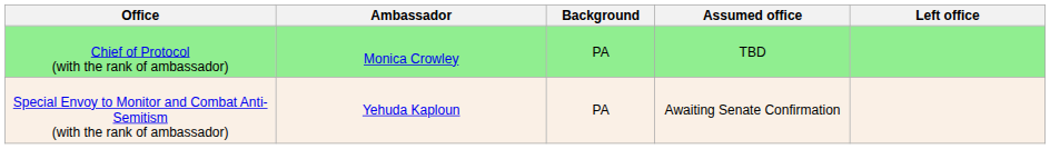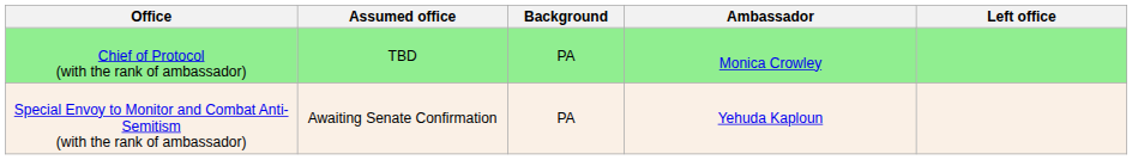 <table class="wikitable sortable" style="text-align:center">
 <tr>
 <th style="width:25%;">Office</th>
+<th style="width:18%;" data-sort-="" type="date">Assumed office</th>
+<th style="width:10%;">Background</th>
 <th style="width:25%;">Ambassador</th>
-<th style="width:10%;">Background</th>
-<th style="width:18%;" data-sort-="" type="date">Assumed office</th>
 <th style="width:18%;" data-sort-="" type="date">Left office</th>
 </tr>
 <tr style="background:lightgreen">
 <td><br><a href='#'>Chief of Protocol</a><br>(with the rank of ambassador)</td>
+<td>TBD<br></td>
+<td>PA</td>
 <td><br><a href='#'>Monica Crowley</a></td>
-<td>PA</td>
-<td>TBD<br></td>
 <td></td>
 </tr>
 <tr style="background:linen">
 <td><br><a href='#'>Special Envoy to Monitor and Combat Anti-Semitism</a><br>(with the rank of ambassador)</td>
+<td>Awaiting Senate Confirmation</td>
+<td>PA</td>
 <td><a href='#'>Yehuda Kaploun</a></td>
-<td>PA</td>
-<td>Awaiting Senate Confirmation</td>
 <td></td>
 </tr>
 </table>
